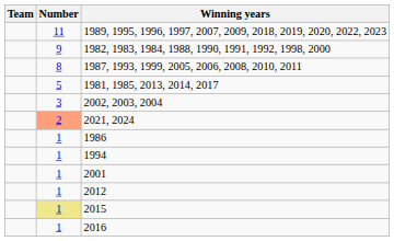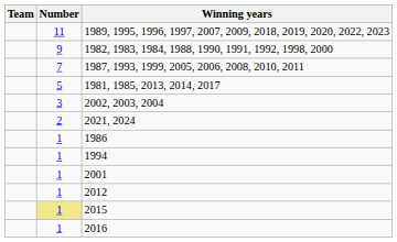 <table class="wikitable sortable" style="text-align:center">
 <tr>
 <th>Team</th>
 <th>Number</th>
 <th>Winning years</th>
 </tr>
 <tr>
 <td style=><strong></strong></td>
 <td><a href='#'>11</a></td>
 <td align=left>1989, 1995, 1996, 1997, 2007, 2009, 2018, 2019, 2020, 2022, 2023</td>
 </tr>
 <tr>
 <td style=><strong></strong></td>
 <td><a href='#'>9</a></td>
 <td align=left>1982, 1983, 1984, 1988, 1990, 1991, 1992, 1998, 2000</td>
 </tr>
 <tr>
 <td style=><strong></strong></td>
-<td><a href='#'>8</a></td>
+<td><a href='#'>7</a></td>
 <td align=left>1987, 1993, 1999, 2005, 2006, 2008, 2010, 2011</td>
 </tr>
 <tr>
 <td style=><strong></strong></td>
 <td><a href='#'>5</a></td>
 <td align=left>1981, 1985, 2013, 2014, 2017</td>
 </tr>
 <tr>
 <td style=><strong></strong></td>
 <td><a href='#'>3</a></td>
 <td align=left>2002, 2003, 2004</td>
 </tr>
 <tr>
 <td style=><strong></strong></td>
-<td style="background: lightsalmon;"><a href='#'>2</a></td>
+<td><a href='#'>2</a></td>
 <td align=left>2021, 2024</td>
 </tr>
 <tr>
 <td style=><strong></strong></td>
 <td><a href='#'>1</a></td>
 <td align=left>1986</td>
 </tr>
 <tr>
 <td style=><strong></strong></td>
 <td><a href='#'>1</a></td>
 <td align=left>1994</td>
 </tr>
 <tr>
 <td style=><strong></strong></td>
 <td><a href='#'>1</a></td>
 <td align=left>2001</td>
 </tr>
 <tr>
 <td style=><strong></strong></td>
 <td><a href='#'>1</a></td>
 <td align=left>2012</td>
 </tr>
 <tr>
 <td style=><strong></strong></td>
 <td style="background: khaki;"><a href='#'>1</a></td>
 <td align=left>2015</td>
 </tr>
 <tr>
 <td style=><strong></strong></td>
 <td><a href='#'>1</a></td>
 <td align=left>2016</td>
 </tr>
 </table>
